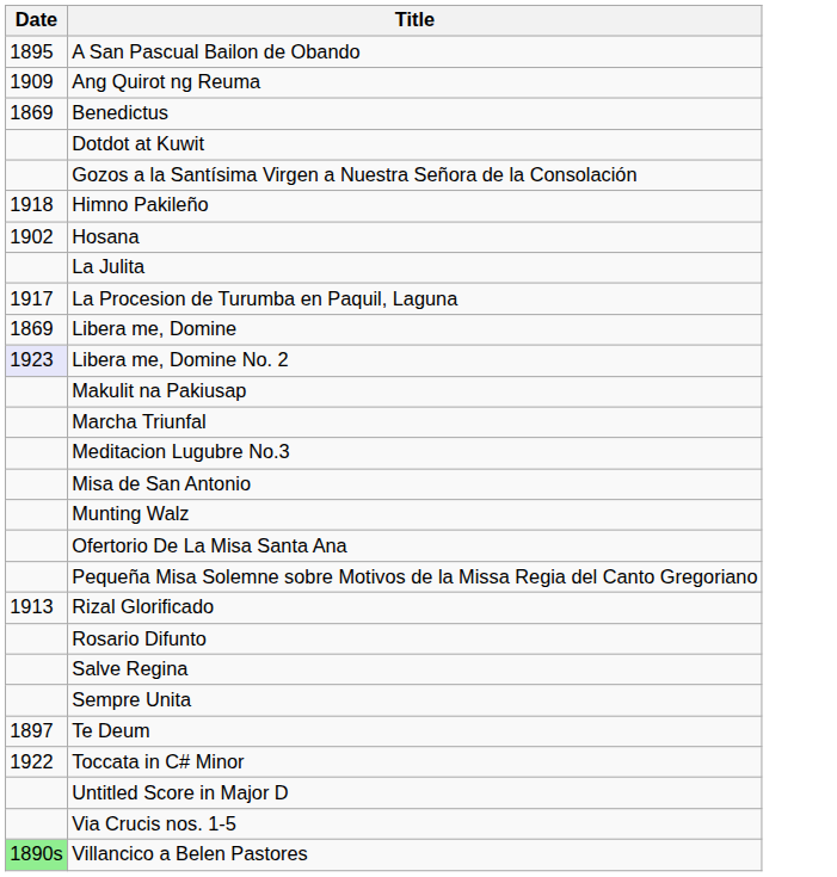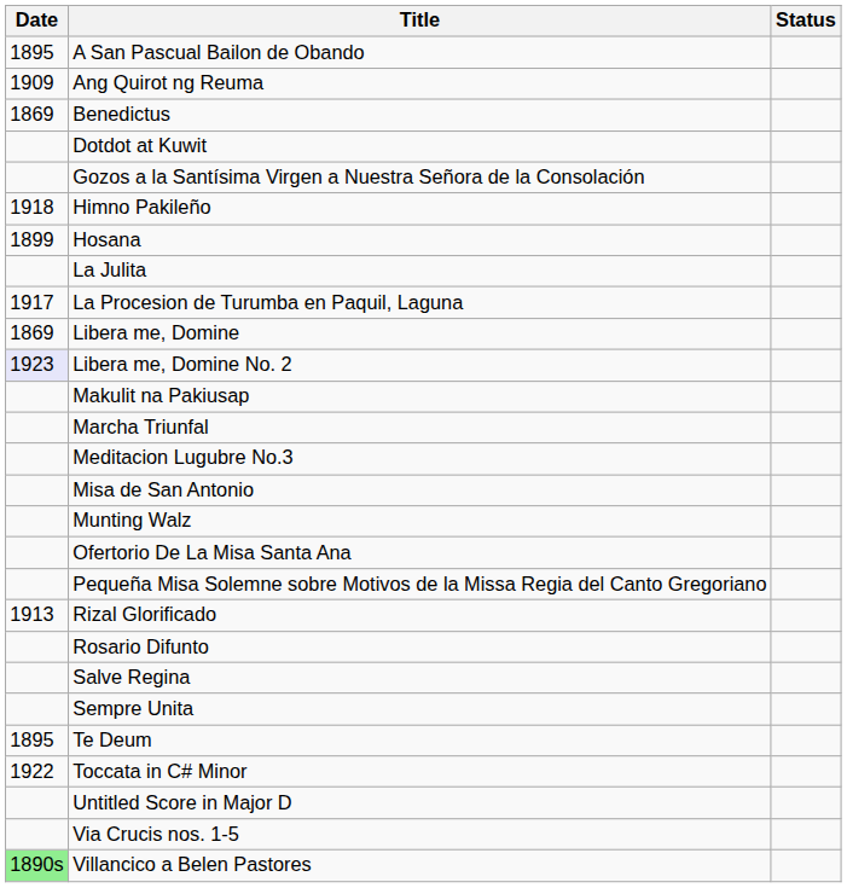 <table class="wikitable">
 <tr>
 <th>Date</th>
 <th>Title</th>
+<th>Status</th>
 </tr>
 <tr>
 <td>1895</td>
 <td>A San Pascual Bailon de Obando</td>
+<td></td>
 </tr>
 <tr>
 <td>1909</td>
 <td>Ang Quirot ng Reuma</td>
+<td></td>
 </tr>
 <tr>
 <td>1869</td>
 <td>Benedictus</td>
+<td></td>
 </tr>
 <tr>
 <td></td>
 <td>Dotdot at Kuwit</td>
+<td></td>
 </tr>
 <tr>
 <td></td>
 <td>Gozos a la Santísima Virgen a Nuestra Señora de la Consolación</td>
+<td></td>
 </tr>
 <tr>
 <td>1918</td>
 <td>Himno Pakileño</td>
+<td></td>
 </tr>
 <tr>
-<td>1902</td>
+<td>1899</td>
 <td>Hosana</td>
+<td></td>
 </tr>
 <tr>
 <td></td>
 <td>La Julita</td>
+<td></td>
 </tr>
 <tr>
 <td>1917</td>
 <td>La Procesion de Turumba en Paquil, Laguna</td>
+<td></td>
 </tr>
 <tr>
 <td>1869</td>
 <td>Libera me, Domine</td>
+<td></td>
 </tr>
 <tr>
 <td style="background: lavender;">1923</td>
 <td>Libera me, Domine No. 2</td>
+<td></td>
 </tr>
 <tr>
 <td></td>
 <td>Makulit na Pakiusap</td>
+<td></td>
 </tr>
 <tr>
 <td></td>
 <td>Marcha Triunfal</td>
+<td></td>
 </tr>
 <tr>
 <td></td>
 <td>Meditacion Lugubre No.3</td>
+<td></td>
 </tr>
 <tr>
 <td></td>
 <td>Misa de San Antonio</td>
+<td></td>
 </tr>
 <tr>
 <td></td>
 <td>Munting Walz</td>
+<td></td>
 </tr>
 <tr>
 <td></td>
 <td>Ofertorio De La Misa Santa Ana</td>
+<td></td>
 </tr>
 <tr>
 <td></td>
 <td>Pequeña Misa Solemne sobre Motivos de la Missa Regia del Canto Gregoriano</td>
+<td></td>
 </tr>
 <tr>
 <td>1913</td>
 <td>Rizal Glorificado</td>
+<td></td>
 </tr>
 <tr>
 <td></td>
 <td>Rosario Difunto</td>
+<td></td>
 </tr>
 <tr>
 <td></td>
 <td>Salve Regina</td>
+<td></td>
 </tr>
 <tr>
 <td></td>
 <td>Sempre Unita</td>
+<td></td>
 </tr>
 <tr>
-<td>1897</td>
+<td>1895</td>
 <td>Te Deum</td>
+<td></td>
 </tr>
 <tr>
 <td>1922</td>
 <td>Toccata in C# Minor</td>
+<td></td>
 </tr>
 <tr>
 <td></td>
 <td>Untitled Score in Major D</td>
+<td></td>
 </tr>
 <tr>
 <td></td>
 <td>Via Crucis nos. 1-5</td>
+<td></td>
 </tr>
 <tr>
 <td style="background: lightgreen;">1890s</td>
 <td>Villancico a Belen Pastores</td>
+<td></td>
 </tr>
 </table>
